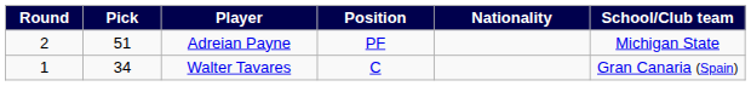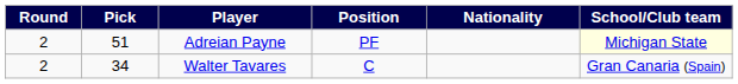 <table class="wikitable sortable sortable">
 <tr>
 <th style="background:#00004d; color:white" width="10%">Round</th>
 <th style="background:#00004d; color:white" width="10%">Pick</th>
 <th style="background:#00004d; color:white" width="20%">Player</th>
 <th style="background:#00004d; color:white" width="15%">Position</th>
 <th style="background:#00004d; color:white" width="20%">Nationality</th>
 <th style="background:#00004d; color:white" width="20%">School/Club team</th>
 </tr>
 <tr style="text-align: center">
 <td>2</td>
 <td>51</td>
 <td><a href='#'>Adreian Payne</a></td>
 <td><a href='#'>PF</a></td>
 <td></td>
-<td><a href='#'>Michigan State</a></td>
+<td style="background: lightyellow;"><a href='#'>Michigan State</a></td>
 </tr>
 <tr style="text-align: center">
-<td>1</td>
+<td>2</td>
 <td>34</td>
 <td><a href='#'>Walter Tavares</a></td>
 <td><a href='#'>C</a></td>
 <td></td>
 <td><a href='#'>Gran Canaria</a> <small>(<a href='#'>Spain</a>)</small></td>
 </tr>
 </table>
